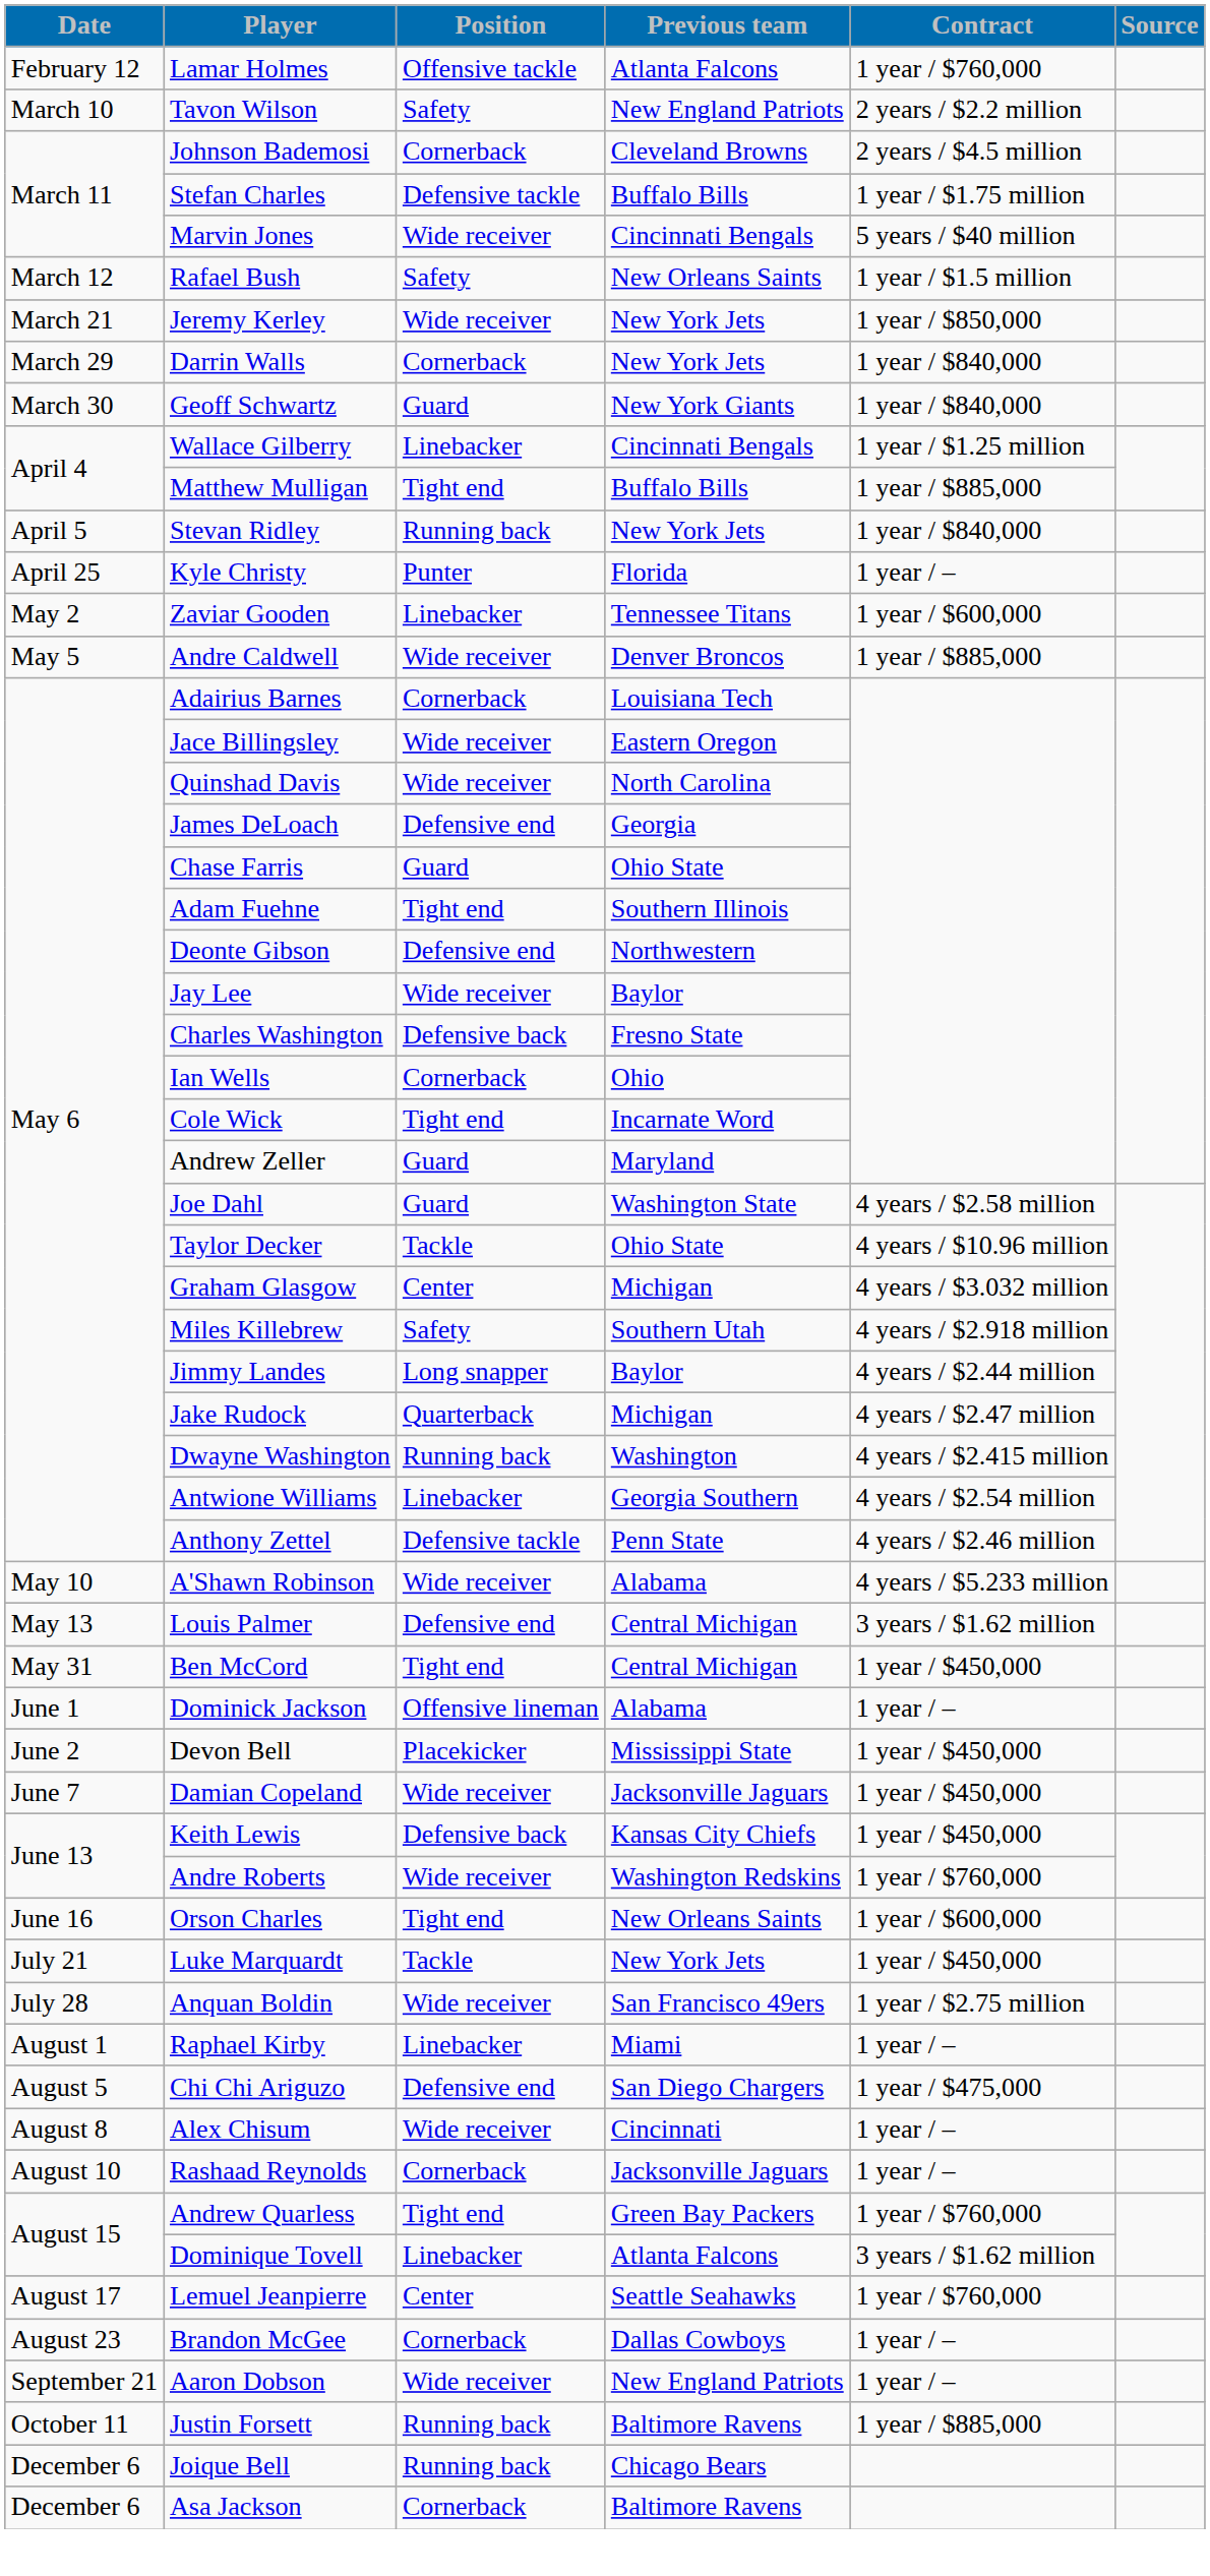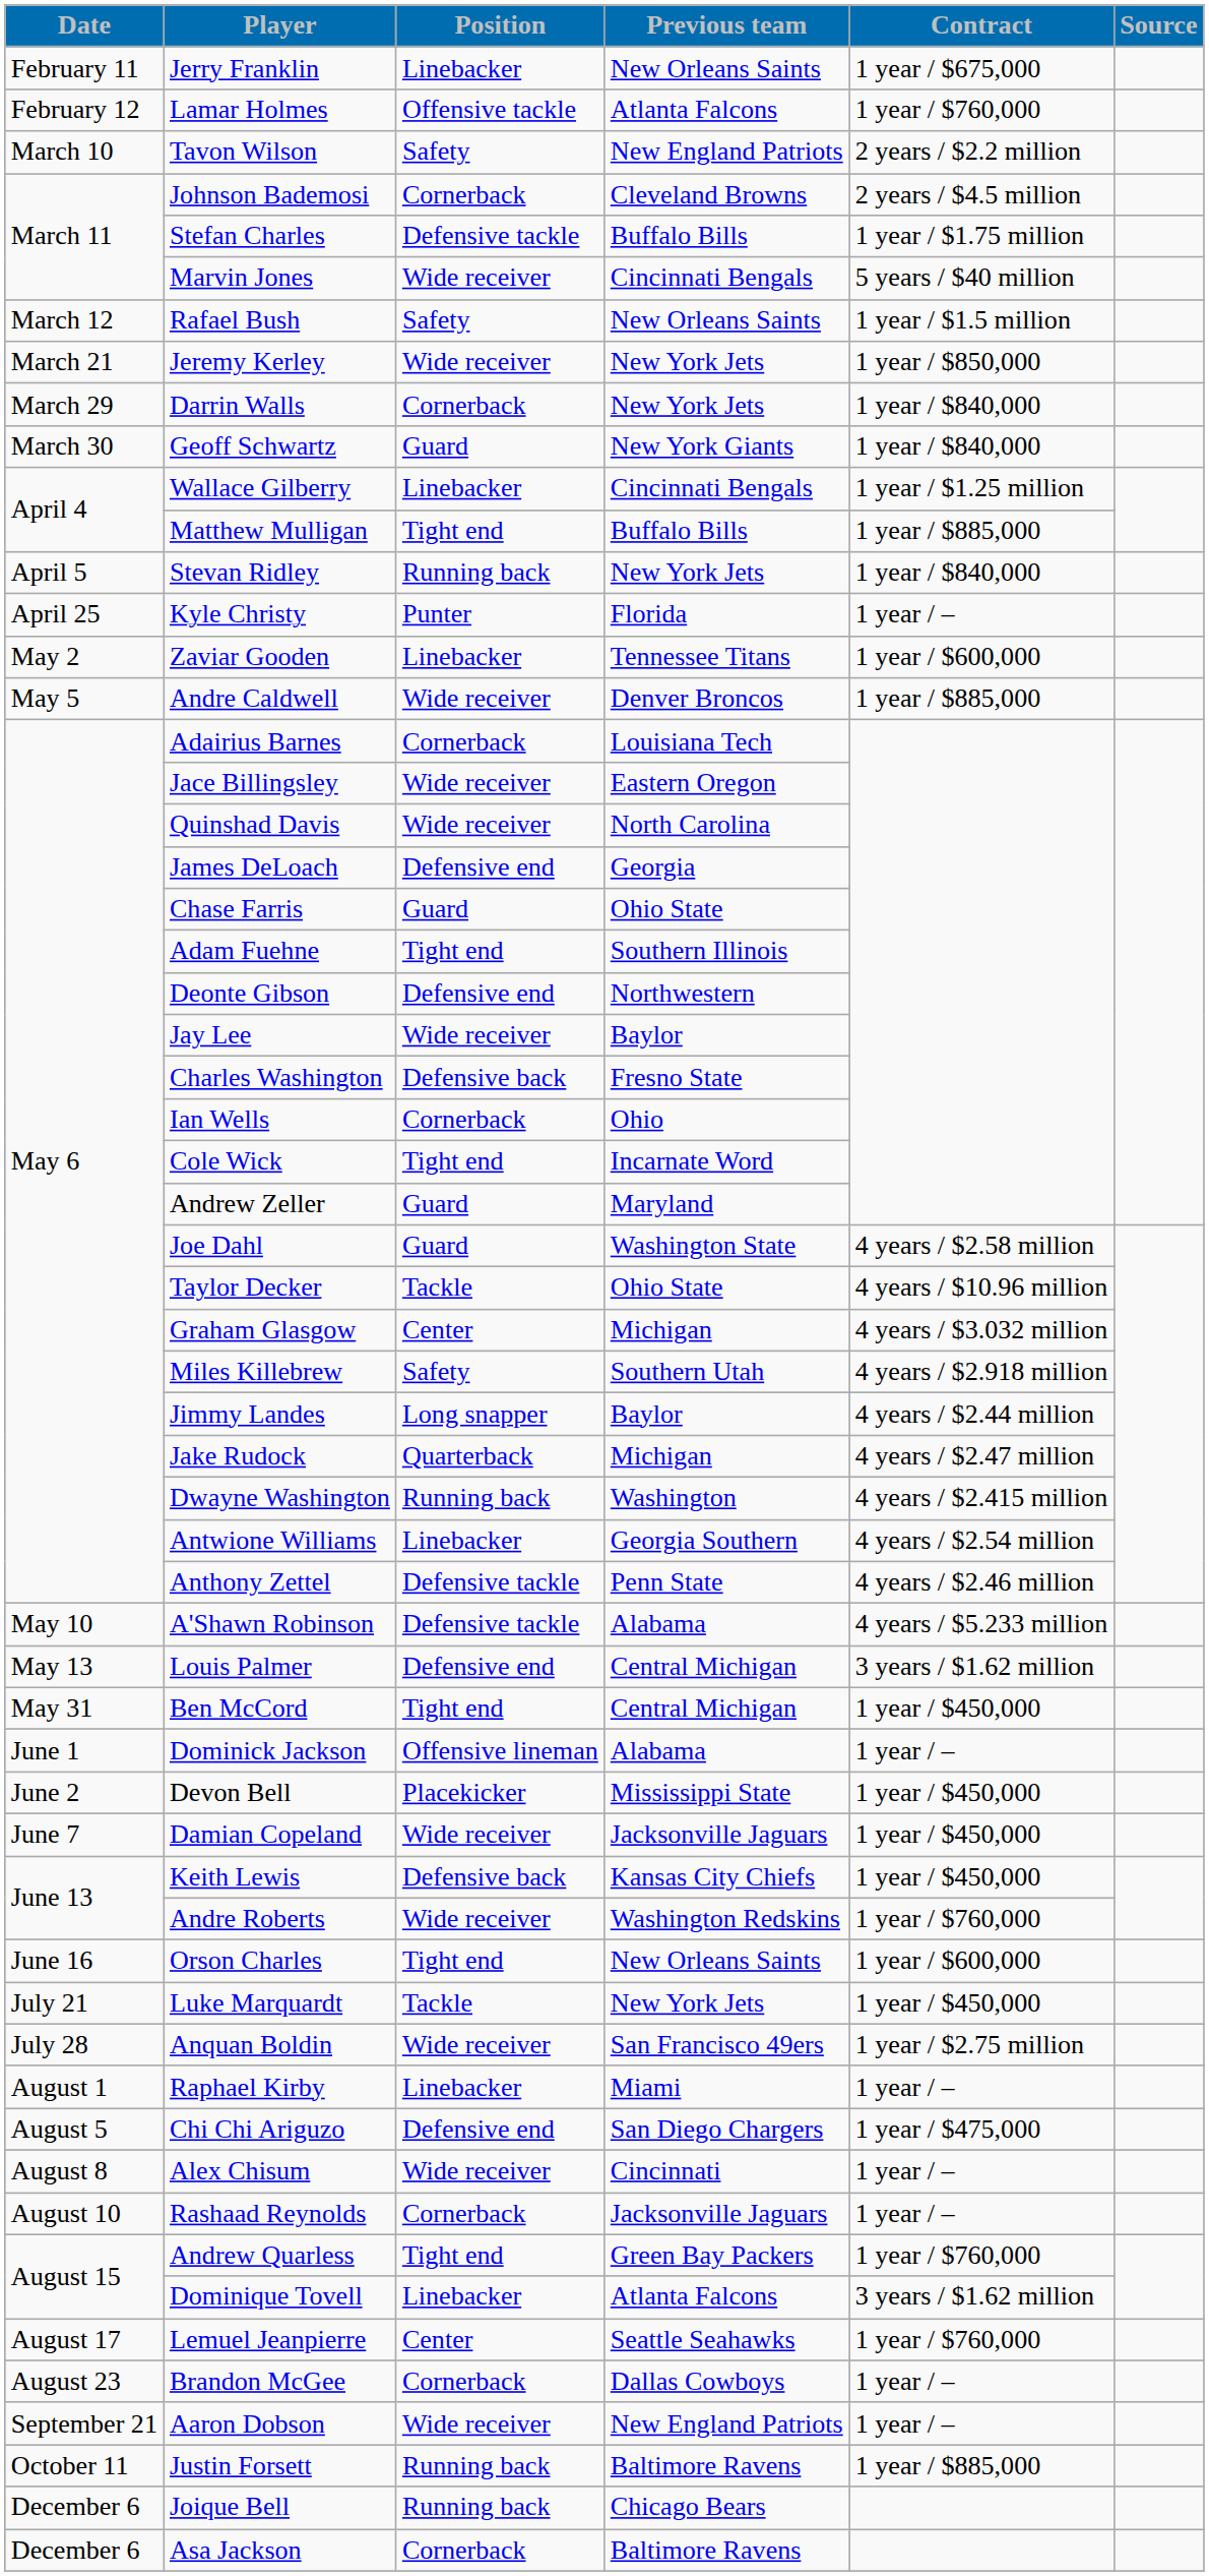 <table class="wikitable">
 <tr>
 <th style="background:#006DB0;color:silver">Date</th>
 <th style="background:#006DB0;color:silver">Player</th>
 <th style="background:#006DB0;color:silver">Position</th>
 <th style="background:#006DB0;color:silver">Previous team</th>
 <th style="background:#006DB0;color:silver">Contract</th>
 <th style="background:#006DB0;color:silver">Source</th>
+</tr>
+<tr>
+<td>February 11</td>
+<td><a href='#'>Jerry Franklin</a></td>
+<td><a href='#'>Linebacker</a></td>
+<td><a href='#'>New Orleans Saints</a></td>
+<td>1 year / $675,000</td>
+<td></td>
 </tr>
 <tr>
 <td>February 12</td>
 <td><a href='#'>Lamar Holmes</a></td>
 <td><a href='#'>Offensive tackle</a></td>
 <td><a href='#'>Atlanta Falcons</a></td>
 <td>1 year / $760,000</td>
 <td></td>
 </tr>
 <tr>
 <td>March 10</td>
 <td><a href='#'>Tavon Wilson</a></td>
 <td><a href='#'>Safety</a></td>
 <td><a href='#'>New England Patriots</a></td>
 <td>2 years / $2.2 million</td>
 <td></td>
 </tr>
 <tr>
 <td rowspan="3">March 11</td>
 <td><a href='#'>Johnson Bademosi</a></td>
 <td><a href='#'>Cornerback</a></td>
 <td><a href='#'>Cleveland Browns</a></td>
 <td>2 years / $4.5 million</td>
 <td></td>
 </tr>
 <tr>
 <td><a href='#'>Stefan Charles</a></td>
 <td><a href='#'>Defensive tackle</a></td>
 <td><a href='#'>Buffalo Bills</a></td>
 <td>1 year / $1.75 million</td>
 <td></td>
 </tr>
 <tr>
 <td><a href='#'>Marvin Jones</a></td>
 <td><a href='#'>Wide receiver</a></td>
 <td><a href='#'>Cincinnati Bengals</a></td>
 <td>5 years / $40 million</td>
 <td></td>
 </tr>
 <tr>
 <td>March 12</td>
 <td><a href='#'>Rafael Bush</a></td>
 <td><a href='#'>Safety</a></td>
 <td><a href='#'>New Orleans Saints</a></td>
 <td>1 year / $1.5 million</td>
 <td></td>
 </tr>
 <tr>
 <td>March 21</td>
 <td><a href='#'>Jeremy Kerley</a></td>
 <td><a href='#'>Wide receiver</a></td>
 <td><a href='#'>New York Jets</a></td>
 <td>1 year / $850,000</td>
 <td></td>
 </tr>
 <tr>
 <td>March 29</td>
 <td><a href='#'>Darrin Walls</a></td>
 <td><a href='#'>Cornerback</a></td>
 <td><a href='#'>New York Jets</a></td>
 <td>1 year / $840,000</td>
 <td></td>
 </tr>
 <tr>
 <td>March 30</td>
 <td><a href='#'>Geoff Schwartz</a></td>
 <td><a href='#'>Guard</a></td>
 <td><a href='#'>New York Giants</a></td>
 <td>1 year / $840,000</td>
 <td></td>
 </tr>
 <tr>
 <td rowspan="2">April 4</td>
 <td><a href='#'>Wallace Gilberry</a></td>
 <td><a href='#'>Linebacker</a></td>
 <td><a href='#'>Cincinnati Bengals</a></td>
 <td>1 year / $1.25 million</td>
 <td rowspan="2"></td>
 </tr>
 <tr>
 <td><a href='#'>Matthew Mulligan</a></td>
 <td><a href='#'>Tight end</a></td>
 <td><a href='#'>Buffalo Bills</a></td>
 <td>1 year / $885,000</td>
 </tr>
 <tr>
 <td>April 5</td>
 <td><a href='#'>Stevan Ridley</a></td>
 <td><a href='#'>Running back</a></td>
 <td><a href='#'>New York Jets</a></td>
 <td>1 year / $840,000</td>
 <td></td>
 </tr>
 <tr>
 <td>April 25</td>
 <td><a href='#'>Kyle Christy</a></td>
 <td><a href='#'>Punter</a></td>
 <td><a href='#'>Florida</a></td>
 <td>1 year / –</td>
 <td></td>
 </tr>
 <tr>
 <td>May 2</td>
 <td><a href='#'>Zaviar Gooden</a></td>
 <td><a href='#'>Linebacker</a></td>
 <td><a href='#'>Tennessee Titans</a></td>
 <td>1 year / $600,000</td>
 <td></td>
 </tr>
 <tr>
 <td>May 5</td>
 <td><a href='#'>Andre Caldwell</a></td>
 <td><a href='#'>Wide receiver</a></td>
 <td><a href='#'>Denver Broncos</a></td>
 <td>1 year / $885,000</td>
 <td></td>
 </tr>
 <tr>
 <td rowspan="21">May 6</td>
 <td><a href='#'>Adairius Barnes</a></td>
 <td><a href='#'>Cornerback</a></td>
 <td><a href='#'>Louisiana Tech</a></td>
 <td rowspan="12"></td>
 <td rowspan="12"></td>
 </tr>
 <tr>
 <td><a href='#'>Jace Billingsley</a></td>
 <td><a href='#'>Wide receiver</a></td>
 <td><a href='#'>Eastern Oregon</a></td>
 </tr>
 <tr>
 <td><a href='#'>Quinshad Davis</a></td>
 <td><a href='#'>Wide receiver</a></td>
 <td><a href='#'>North Carolina</a></td>
 </tr>
 <tr>
 <td><a href='#'>James DeLoach</a></td>
 <td><a href='#'>Defensive end</a></td>
 <td><a href='#'>Georgia</a></td>
 </tr>
 <tr>
 <td><a href='#'>Chase Farris</a></td>
 <td><a href='#'>Guard</a></td>
 <td><a href='#'>Ohio State</a></td>
 </tr>
 <tr>
 <td><a href='#'>Adam Fuehne</a></td>
 <td><a href='#'>Tight end</a></td>
 <td><a href='#'>Southern Illinois</a></td>
 </tr>
 <tr>
 <td><a href='#'>Deonte Gibson</a></td>
 <td><a href='#'>Defensive end</a></td>
 <td><a href='#'>Northwestern</a></td>
 </tr>
 <tr>
 <td><a href='#'>Jay Lee</a></td>
 <td><a href='#'>Wide receiver</a></td>
 <td><a href='#'>Baylor</a></td>
 </tr>
 <tr>
 <td><a href='#'>Charles Washington</a></td>
 <td><a href='#'>Defensive back</a></td>
 <td><a href='#'>Fresno State</a></td>
 </tr>
 <tr>
 <td><a href='#'>Ian Wells</a></td>
 <td><a href='#'>Cornerback</a></td>
 <td><a href='#'>Ohio</a></td>
 </tr>
 <tr>
 <td><a href='#'>Cole Wick</a></td>
 <td><a href='#'>Tight end</a></td>
 <td><a href='#'>Incarnate Word</a></td>
 </tr>
 <tr>
 <td>Andrew Zeller</td>
 <td><a href='#'>Guard</a></td>
 <td><a href='#'>Maryland</a></td>
 </tr>
 <tr>
 <td><a href='#'>Joe Dahl</a></td>
 <td><a href='#'>Guard</a></td>
 <td><a href='#'>Washington State</a></td>
 <td>4 years / $2.58 million</td>
 <td rowspan="9"></td>
 </tr>
 <tr>
 <td><a href='#'>Taylor Decker</a></td>
 <td><a href='#'>Tackle</a></td>
 <td><a href='#'>Ohio State</a></td>
 <td>4 years / $10.96 million</td>
 </tr>
 <tr>
 <td><a href='#'>Graham Glasgow</a></td>
 <td><a href='#'>Center</a></td>
 <td><a href='#'>Michigan</a></td>
 <td>4 years / $3.032 million</td>
 </tr>
 <tr>
 <td><a href='#'>Miles Killebrew</a></td>
 <td><a href='#'>Safety</a></td>
 <td><a href='#'>Southern Utah</a></td>
 <td>4 years / $2.918 million</td>
 </tr>
 <tr>
 <td><a href='#'>Jimmy Landes</a></td>
 <td><a href='#'>Long snapper</a></td>
 <td><a href='#'>Baylor</a></td>
 <td>4 years / $2.44 million</td>
 </tr>
 <tr>
 <td><a href='#'>Jake Rudock</a></td>
 <td><a href='#'>Quarterback</a></td>
 <td><a href='#'>Michigan</a></td>
 <td>4 years / $2.47 million</td>
 </tr>
 <tr>
 <td><a href='#'>Dwayne Washington</a></td>
 <td><a href='#'>Running back</a></td>
 <td><a href='#'>Washington</a></td>
 <td>4 years / $2.415 million</td>
 </tr>
 <tr>
 <td><a href='#'>Antwione Williams</a></td>
 <td><a href='#'>Linebacker</a></td>
 <td><a href='#'>Georgia Southern</a></td>
 <td>4 years / $2.54 million</td>
 </tr>
 <tr>
 <td><a href='#'>Anthony Zettel</a></td>
 <td><a href='#'>Defensive tackle</a></td>
 <td><a href='#'>Penn State</a></td>
 <td>4 years / $2.46 million</td>
 </tr>
 <tr>
 <td>May 10</td>
 <td><a href='#'>A'Shawn Robinson</a></td>
-<td><a href='#'>Wide receiver</a></td>
+<td><a href='#'>Defensive tackle</a></td>
 <td><a href='#'>Alabama</a></td>
 <td>4 years / $5.233 million</td>
 <td></td>
 </tr>
 <tr>
 <td>May 13</td>
 <td><a href='#'>Louis Palmer</a></td>
 <td><a href='#'>Defensive end</a></td>
 <td><a href='#'>Central Michigan</a></td>
 <td>3 years / $1.62 million</td>
 <td></td>
 </tr>
 <tr>
 <td>May 31</td>
 <td><a href='#'>Ben McCord</a></td>
 <td><a href='#'>Tight end</a></td>
 <td><a href='#'>Central Michigan</a></td>
 <td>1 year / $450,000</td>
 <td></td>
 </tr>
 <tr>
 <td>June 1</td>
 <td><a href='#'>Dominick Jackson</a></td>
 <td><a href='#'>Offensive lineman</a></td>
 <td><a href='#'>Alabama</a></td>
 <td>1 year / –</td>
 <td></td>
 </tr>
 <tr>
 <td>June 2</td>
 <td>Devon Bell</td>
 <td><a href='#'>Placekicker</a></td>
 <td><a href='#'>Mississippi State</a></td>
 <td>1 year / $450,000</td>
 <td></td>
 </tr>
 <tr>
 <td>June 7</td>
 <td><a href='#'>Damian Copeland</a></td>
 <td><a href='#'>Wide receiver</a></td>
 <td><a href='#'>Jacksonville Jaguars</a></td>
 <td>1 year / $450,000</td>
 <td></td>
 </tr>
 <tr>
 <td rowspan="2">June 13</td>
 <td><a href='#'>Keith Lewis</a></td>
 <td><a href='#'>Defensive back</a></td>
 <td><a href='#'>Kansas City Chiefs</a></td>
 <td>1 year / $450,000</td>
 <td rowspan="2"></td>
 </tr>
 <tr>
 <td><a href='#'>Andre Roberts</a></td>
 <td><a href='#'>Wide receiver</a></td>
 <td><a href='#'>Washington Redskins</a></td>
 <td>1 year / $760,000</td>
 </tr>
 <tr>
 <td>June 16</td>
 <td><a href='#'>Orson Charles</a></td>
 <td><a href='#'>Tight end</a></td>
 <td><a href='#'>New Orleans Saints</a></td>
 <td>1 year / $600,000</td>
 <td></td>
 </tr>
 <tr>
 <td>July 21</td>
 <td><a href='#'>Luke Marquardt</a></td>
 <td><a href='#'>Tackle</a></td>
 <td><a href='#'>New York Jets</a></td>
 <td>1 year / $450,000</td>
 <td></td>
 </tr>
 <tr>
 <td>July 28</td>
 <td><a href='#'>Anquan Boldin</a></td>
 <td><a href='#'>Wide receiver</a></td>
 <td><a href='#'>San Francisco 49ers</a></td>
 <td>1 year / $2.75 million</td>
 <td></td>
 </tr>
 <tr>
 <td>August 1</td>
 <td><a href='#'>Raphael Kirby</a></td>
 <td><a href='#'>Linebacker</a></td>
 <td><a href='#'>Miami</a></td>
 <td>1 year / –</td>
 <td></td>
 </tr>
 <tr>
 <td>August 5</td>
 <td><a href='#'>Chi Chi Ariguzo</a></td>
 <td><a href='#'>Defensive end</a></td>
 <td><a href='#'>San Diego Chargers</a></td>
 <td>1 year / $475,000</td>
 <td></td>
 </tr>
 <tr>
 <td>August 8</td>
 <td><a href='#'>Alex Chisum</a></td>
 <td><a href='#'>Wide receiver</a></td>
 <td><a href='#'>Cincinnati</a></td>
 <td>1 year / –</td>
 <td></td>
 </tr>
 <tr>
 <td>August 10</td>
 <td><a href='#'>Rashaad Reynolds</a></td>
 <td><a href='#'>Cornerback</a></td>
 <td><a href='#'>Jacksonville Jaguars</a></td>
 <td>1 year / –</td>
 <td></td>
 </tr>
 <tr>
 <td rowspan="2">August 15</td>
 <td><a href='#'>Andrew Quarless</a></td>
 <td><a href='#'>Tight end</a></td>
 <td><a href='#'>Green Bay Packers</a></td>
 <td>1 year / $760,000</td>
 <td rowspan="2"></td>
 </tr>
 <tr>
 <td><a href='#'>Dominique Tovell</a></td>
 <td><a href='#'>Linebacker</a></td>
 <td><a href='#'>Atlanta Falcons</a></td>
 <td>3 years / $1.62 million</td>
 </tr>
 <tr>
 <td>August 17</td>
 <td><a href='#'>Lemuel Jeanpierre</a></td>
 <td><a href='#'>Center</a></td>
 <td><a href='#'>Seattle Seahawks</a></td>
 <td>1 year / $760,000</td>
 <td></td>
 </tr>
 <tr>
 <td>August 23</td>
 <td><a href='#'>Brandon McGee</a></td>
 <td><a href='#'>Cornerback</a></td>
 <td><a href='#'>Dallas Cowboys</a></td>
 <td>1 year / –</td>
 <td></td>
 </tr>
 <tr>
 <td>September 21</td>
 <td><a href='#'>Aaron Dobson</a></td>
 <td><a href='#'>Wide receiver</a></td>
 <td><a href='#'>New England Patriots</a></td>
 <td>1 year / –</td>
 <td></td>
 </tr>
 <tr>
 <td>October 11</td>
 <td><a href='#'>Justin Forsett</a></td>
 <td><a href='#'>Running back</a></td>
 <td><a href='#'>Baltimore Ravens</a></td>
 <td>1 year / $885,000</td>
 <td></td>
 </tr>
 <tr>
 <td>December 6</td>
 <td><a href='#'>Joique Bell</a></td>
 <td><a href='#'>Running back</a></td>
 <td><a href='#'>Chicago Bears</a></td>
 <td></td>
 <td></td>
 </tr>
 <tr>
 <td>December 6</td>
 <td><a href='#'>Asa Jackson</a></td>
 <td><a href='#'>Cornerback</a></td>
 <td><a href='#'>Baltimore Ravens</a></td>
 <td></td>
 <td></td>
 </tr>
 </table>
